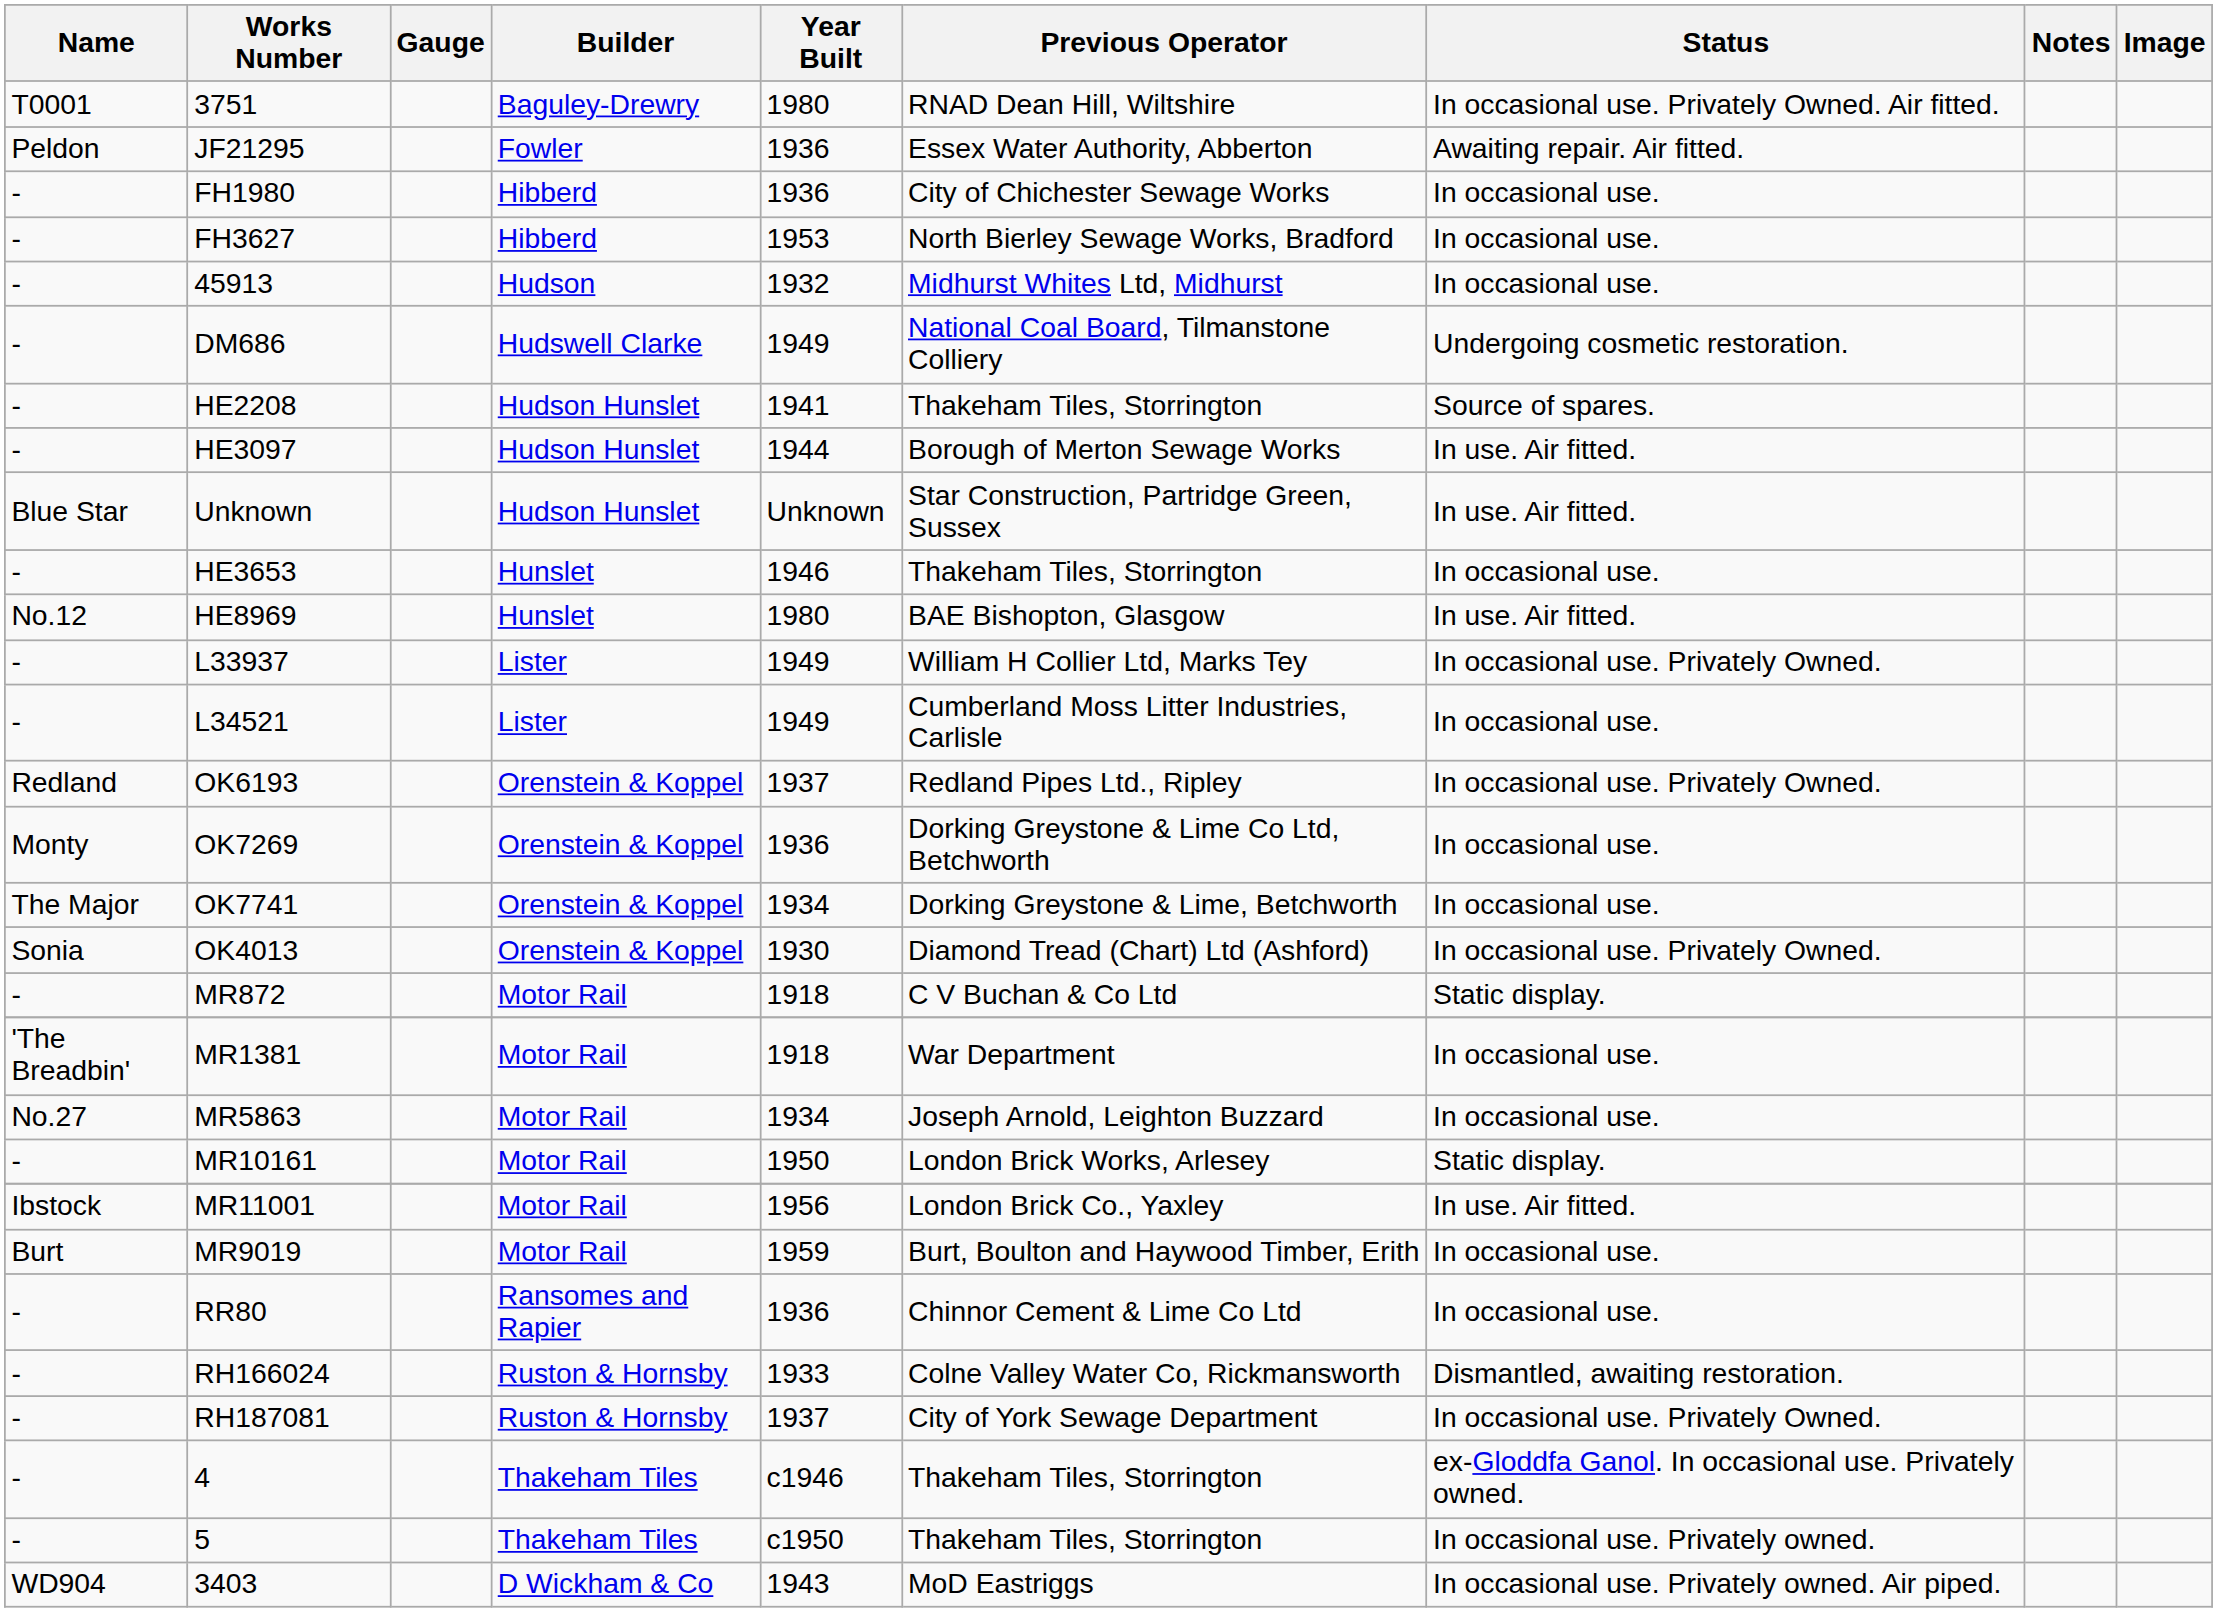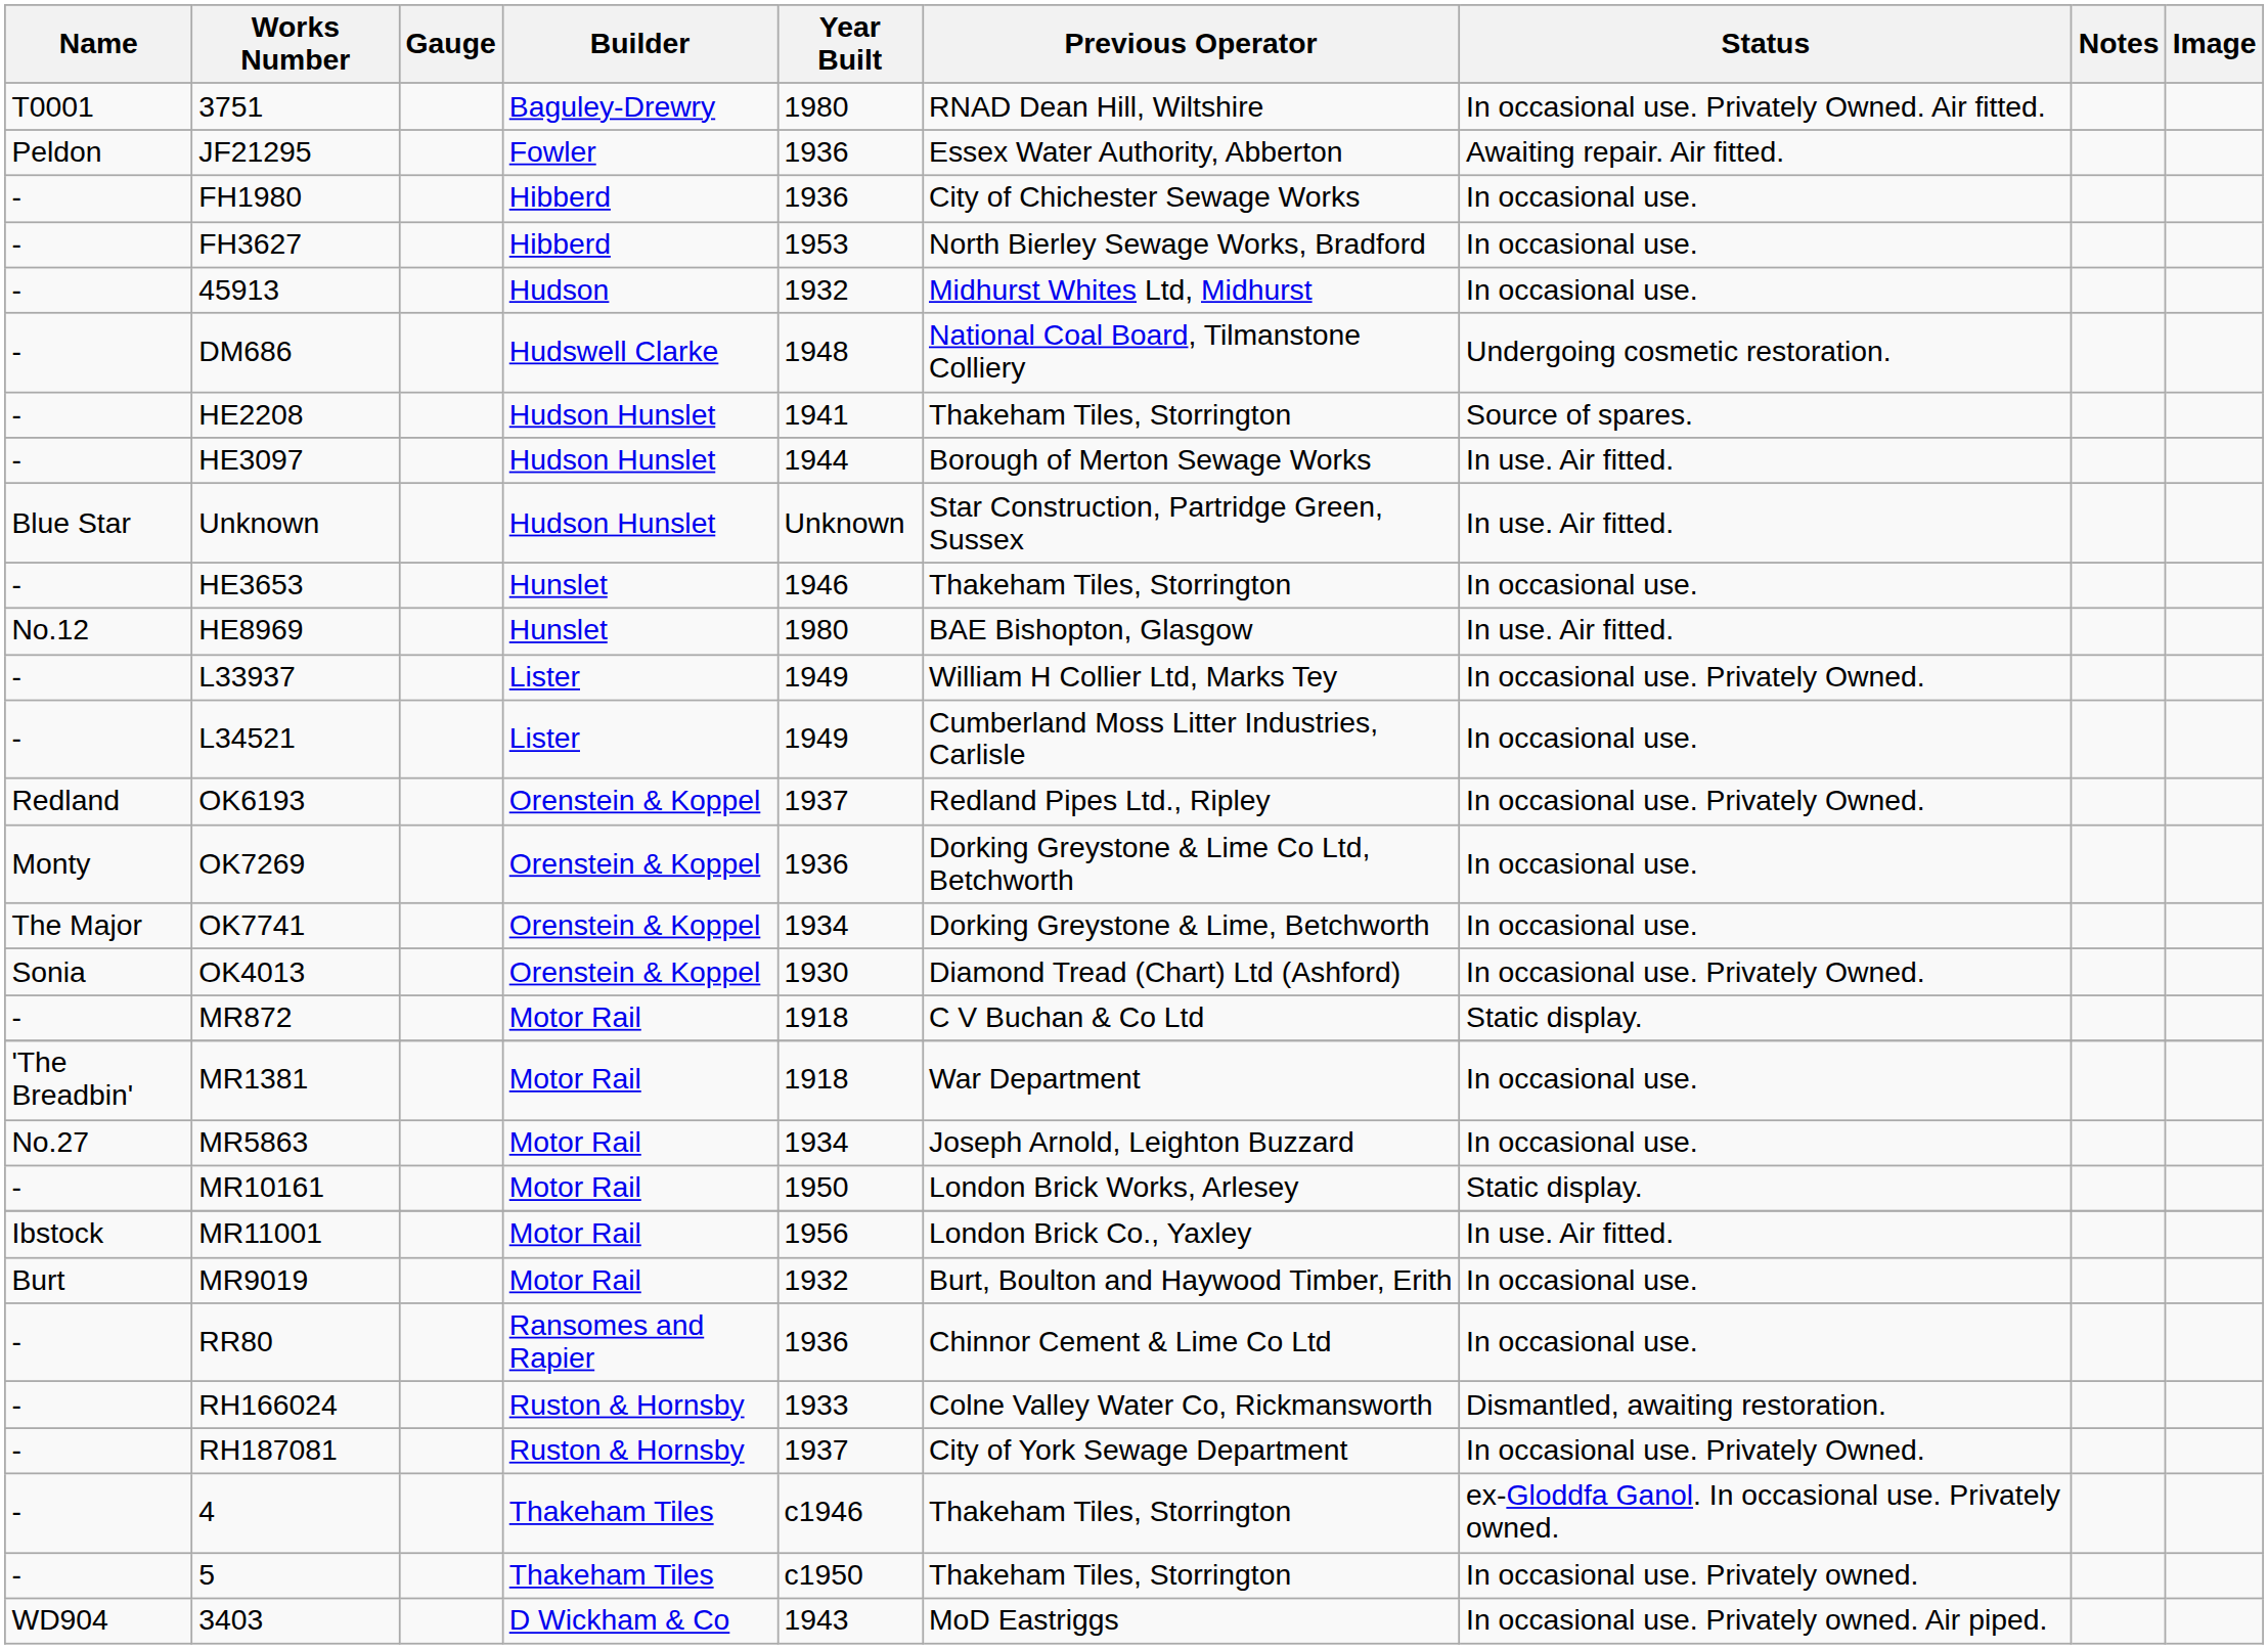 <table class="wikitable sortable">
 <tr>
 <th>Name</th>
 <th>Works Number</th>
 <th>Gauge</th>
 <th>Builder</th>
 <th>Year Built</th>
 <th>Previous Operator</th>
 <th>Status</th>
 <th width>Notes</th>
 <th>Image</th>
 </tr>
 <tr>
 <td>T0001</td>
 <td>3751</td>
 <td></td>
 <td><a href='#'>Baguley-Drewry</a></td>
 <td>1980</td>
 <td>RNAD Dean Hill, Wiltshire</td>
 <td>In occasional use. Privately Owned. Air fitted.</td>
 <td></td>
 <td></td>
 </tr>
 <tr>
 <td>Peldon</td>
 <td>JF21295</td>
 <td></td>
 <td><a href='#'>Fowler</a></td>
 <td>1936</td>
 <td>Essex Water Authority, Abberton</td>
 <td>Awaiting repair.  Air fitted.</td>
 <td></td>
 <td></td>
 </tr>
 <tr>
 <td>-</td>
 <td>FH1980</td>
 <td></td>
 <td><a href='#'>Hibberd</a></td>
 <td>1936</td>
 <td>City of Chichester Sewage Works</td>
 <td>In occasional use.</td>
 <td></td>
 <td></td>
 </tr>
 <tr>
 <td>-</td>
 <td>FH3627</td>
 <td></td>
 <td><a href='#'>Hibberd</a></td>
 <td>1953</td>
 <td>North Bierley Sewage Works, Bradford</td>
 <td>In occasional use.</td>
 <td></td>
 <td></td>
 </tr>
 <tr>
 <td>-</td>
 <td>45913</td>
 <td></td>
 <td><a href='#'>Hudson</a></td>
 <td>1932</td>
 <td><a href='#'>Midhurst Whites</a> Ltd, <a href='#'>Midhurst</a></td>
 <td>In occasional use.</td>
 <td></td>
 <td></td>
 </tr>
 <tr>
 <td>-</td>
 <td>DM686</td>
 <td></td>
 <td><a href='#'>Hudswell Clarke</a></td>
-<td>1949</td>
+<td>1948</td>
 <td><a href='#'>National Coal Board</a>, Tilmanstone Colliery</td>
 <td>Undergoing cosmetic restoration.</td>
 <td></td>
 <td></td>
 </tr>
 <tr>
 <td>-</td>
 <td>HE2208</td>
 <td></td>
 <td><a href='#'>Hudson Hunslet</a></td>
 <td>1941</td>
 <td>Thakeham Tiles, Storrington</td>
 <td>Source of spares.</td>
 <td></td>
 <td></td>
 </tr>
 <tr>
 <td>-</td>
 <td>HE3097</td>
 <td></td>
 <td><a href='#'>Hudson Hunslet</a></td>
 <td>1944</td>
 <td>Borough of Merton Sewage Works</td>
 <td>In use.  Air fitted.</td>
 <td></td>
 <td></td>
 </tr>
 <tr>
 <td>Blue Star</td>
 <td>Unknown</td>
 <td></td>
 <td><a href='#'>Hudson Hunslet</a></td>
 <td>Unknown</td>
 <td>Star Construction, Partridge Green, Sussex</td>
 <td>In use.  Air fitted.</td>
 <td></td>
 <td></td>
 </tr>
 <tr>
 <td>-</td>
 <td>HE3653</td>
 <td></td>
 <td><a href='#'>Hunslet</a></td>
 <td>1946</td>
 <td>Thakeham Tiles, Storrington</td>
 <td>In occasional use.</td>
 <td></td>
 <td></td>
 </tr>
 <tr>
 <td>No.12</td>
 <td>HE8969</td>
 <td></td>
 <td><a href='#'>Hunslet</a></td>
 <td>1980</td>
 <td>BAE Bishopton, Glasgow</td>
 <td>In use.  Air fitted.</td>
 <td></td>
 <td></td>
 </tr>
 <tr>
 <td>-</td>
 <td>L33937</td>
 <td></td>
 <td><a href='#'>Lister</a></td>
 <td>1949</td>
 <td>William H Collier Ltd, Marks Tey</td>
 <td>In occasional use. Privately Owned.</td>
 <td></td>
 <td></td>
 </tr>
 <tr>
 <td>-</td>
 <td>L34521</td>
 <td></td>
 <td><a href='#'>Lister</a></td>
 <td>1949</td>
 <td>Cumberland Moss Litter Industries, Carlisle</td>
 <td>In occasional use.</td>
 <td></td>
 <td></td>
 </tr>
 <tr>
 <td>Redland</td>
 <td>OK6193</td>
 <td></td>
 <td><a href='#'>Orenstein & Koppel</a></td>
 <td>1937</td>
 <td>Redland Pipes Ltd., Ripley</td>
 <td>In occasional use. Privately Owned.</td>
 <td></td>
 <td></td>
 </tr>
 <tr>
 <td>Monty</td>
 <td>OK7269</td>
 <td></td>
 <td><a href='#'>Orenstein & Koppel</a></td>
 <td>1936</td>
 <td>Dorking Greystone & Lime Co Ltd, Betchworth</td>
 <td>In occasional use.</td>
 <td></td>
 <td></td>
 </tr>
 <tr>
 <td>The Major</td>
 <td>OK7741</td>
 <td></td>
 <td><a href='#'>Orenstein & Koppel</a></td>
 <td>1934</td>
 <td>Dorking Greystone & Lime, Betchworth</td>
 <td>In occasional use.</td>
 <td></td>
 <td></td>
 </tr>
 <tr>
 <td>Sonia</td>
 <td>OK4013</td>
 <td></td>
 <td><a href='#'>Orenstein & Koppel</a></td>
 <td>1930</td>
 <td>Diamond Tread (Chart) Ltd (Ashford)</td>
 <td>In occasional use. Privately Owned.</td>
 <td></td>
 <td></td>
 </tr>
 <tr>
 <td>-</td>
 <td>MR872</td>
 <td></td>
 <td><a href='#'>Motor Rail</a></td>
 <td>1918</td>
 <td>C V Buchan & Co Ltd</td>
 <td>Static display.</td>
 <td></td>
 <td></td>
 </tr>
 <tr>
 </tr>
 <tr>
 <td>'The Breadbin'</td>
 <td>MR1381</td>
 <td></td>
 <td><a href='#'>Motor Rail</a></td>
 <td>1918</td>
 <td>War Department</td>
 <td>In occasional use.</td>
 <td></td>
 <td></td>
 </tr>
 <tr>
 <td>No.27</td>
 <td>MR5863</td>
 <td></td>
 <td><a href='#'>Motor Rail</a></td>
 <td>1934</td>
 <td>Joseph Arnold, Leighton Buzzard</td>
 <td>In occasional use.</td>
 <td></td>
 <td></td>
 </tr>
 <tr>
 <td>-</td>
 <td>MR10161</td>
 <td></td>
 <td><a href='#'>Motor Rail</a></td>
 <td>1950</td>
 <td>London Brick Works, Arlesey</td>
 <td>Static display.</td>
 <td></td>
 <td></td>
 </tr>
 <tr>
 </tr>
 <tr>
 <td>Ibstock</td>
 <td>MR11001</td>
 <td></td>
 <td><a href='#'>Motor Rail</a></td>
 <td>1956</td>
 <td>London Brick Co., Yaxley</td>
 <td>In use.  Air fitted.</td>
 <td></td>
 <td></td>
 </tr>
 <tr>
 <td>Burt</td>
 <td>MR9019</td>
 <td></td>
 <td><a href='#'>Motor Rail</a></td>
-<td>1959</td>
+<td>1932</td>
 <td>Burt, Boulton and Haywood Timber, Erith</td>
 <td>In occasional use.</td>
 <td></td>
 <td></td>
 </tr>
 <tr>
 <td>-</td>
 <td>RR80</td>
 <td></td>
 <td><a href='#'>Ransomes and Rapier</a></td>
 <td>1936</td>
 <td>Chinnor Cement & Lime Co Ltd</td>
 <td>In occasional use.</td>
 <td></td>
 <td></td>
 </tr>
 <tr>
 <td>-</td>
 <td>RH166024</td>
 <td></td>
 <td><a href='#'>Ruston & Hornsby</a></td>
 <td>1933</td>
 <td>Colne Valley Water Co, Rickmansworth</td>
 <td>Dismantled, awaiting restoration.</td>
 <td></td>
 <td></td>
 </tr>
 <tr>
 <td>-</td>
 <td>RH187081</td>
 <td></td>
 <td><a href='#'>Ruston & Hornsby</a></td>
 <td>1937</td>
 <td>City of York Sewage Department</td>
 <td>In occasional use. Privately Owned.</td>
 <td></td>
 <td></td>
 </tr>
 <tr>
 <td>-</td>
 <td>4</td>
 <td></td>
 <td><a href='#'>Thakeham Tiles</a></td>
 <td>c1946</td>
 <td>Thakeham Tiles, Storrington</td>
 <td>ex-<a href='#'>Gloddfa Ganol</a>. In occasional use. Privately owned.</td>
 <td></td>
 <td></td>
 </tr>
 <tr>
 <td>-</td>
 <td>5</td>
 <td></td>
 <td><a href='#'>Thakeham Tiles</a></td>
 <td>c1950</td>
 <td>Thakeham Tiles, Storrington</td>
 <td>In occasional use. Privately owned.</td>
 <td></td>
 <td></td>
 </tr>
 <tr>
 <td>WD904</td>
 <td>3403</td>
 <td></td>
 <td><a href='#'>D Wickham & Co</a></td>
 <td>1943</td>
 <td>MoD Eastriggs</td>
 <td>In occasional use. Privately owned. Air piped.</td>
 <td></td>
 <td></td>
 </tr>
 </table>
